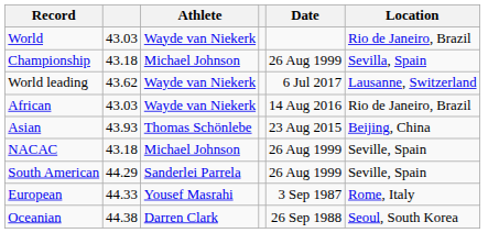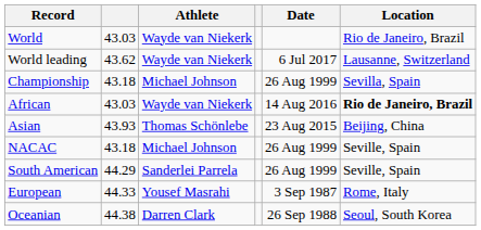 <table class="wikitable">
 <tr>
 <th>Record</th>
 <th></th>
 <th>Athlete</th>
 <th></th>
 <th>Date</th>
 <th>Location</th>
 </tr>
 <tr>
 <td><a href='#'>World</a></td>
 <td>43.03</td>
 <td><a href='#'>Wayde van Niekerk</a></td>
 <td></td>
 <td align=right></td>
 <td><a href='#'>Rio de Janeiro</a>, Brazil</td>
 </tr>
 <tr>
+<td>World leading</td>
+<td>43.62</td>
+<td><a href='#'>Wayde van Niekerk</a></td>
+<td></td>
+<td align=right>6 Jul 2017</td>
+<td><a href='#'>Lausanne</a>, <a href='#'>Switzerland</a></td>
+</tr>
+<tr>
 <td><a href='#'>Championship</a></td>
 <td>43.18</td>
 <td><a href='#'>Michael Johnson</a></td>
 <td></td>
 <td align=right>26 Aug 1999</td>
 <td><a href='#'>Sevilla</a>, <a href='#'>Spain</a></td>
 </tr>
 <tr>
-<td>World leading</td>
-<td>43.62</td>
-<td><a href='#'>Wayde van Niekerk</a></td>
-<td></td>
-<td align=right>6 Jul 2017</td>
-<td><a href='#'>Lausanne</a>, <a href='#'>Switzerland</a></td>
-</tr>
-<tr>
 <td><a href='#'>African</a></td>
 <td>43.03</td>
 <td><a href='#'>Wayde van Niekerk</a></td>
 <td></td>
 <td align=right>14 Aug 2016</td>
-<td>Rio de Janeiro, Brazil</td>
+<td><strong>Rio de Janeiro, Brazil</strong></td>
 </tr>
 <tr>
 <td><a href='#'>Asian</a></td>
 <td>43.93</td>
 <td><a href='#'>Thomas Schönlebe</a></td>
 <td></td>
 <td align=right>23 Aug 2015</td>
 <td><a href='#'>Beijing</a>, China</td>
 </tr>
 <tr>
 <td><a href='#'>NACAC</a></td>
 <td>43.18</td>
 <td><a href='#'>Michael Johnson</a></td>
 <td></td>
 <td align=right>26 Aug 1999</td>
 <td>Seville, Spain</td>
 </tr>
 <tr>
 <td><a href='#'>South American</a></td>
 <td>44.29</td>
 <td><a href='#'>Sanderlei Parrela</a></td>
 <td></td>
 <td align=right>26 Aug 1999</td>
 <td>Seville, Spain</td>
 </tr>
 <tr>
 <td><a href='#'>European</a></td>
 <td>44.33</td>
 <td><a href='#'>Yousef Masrahi</a></td>
 <td></td>
 <td align=right>3 Sep 1987</td>
 <td><a href='#'>Rome</a>, Italy</td>
 </tr>
 <tr>
 <td><a href='#'>Oceanian</a></td>
 <td>44.38</td>
 <td><a href='#'>Darren Clark</a></td>
 <td></td>
 <td align=right>26 Sep 1988</td>
 <td><a href='#'>Seoul</a>, South Korea</td>
 </tr>
 </table>
